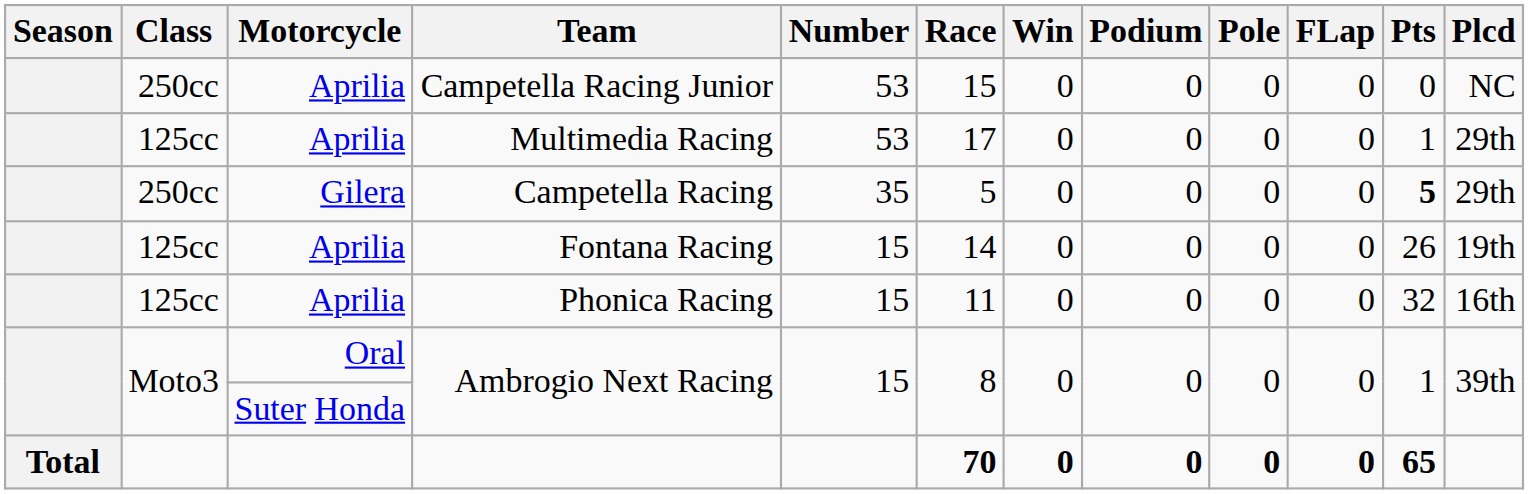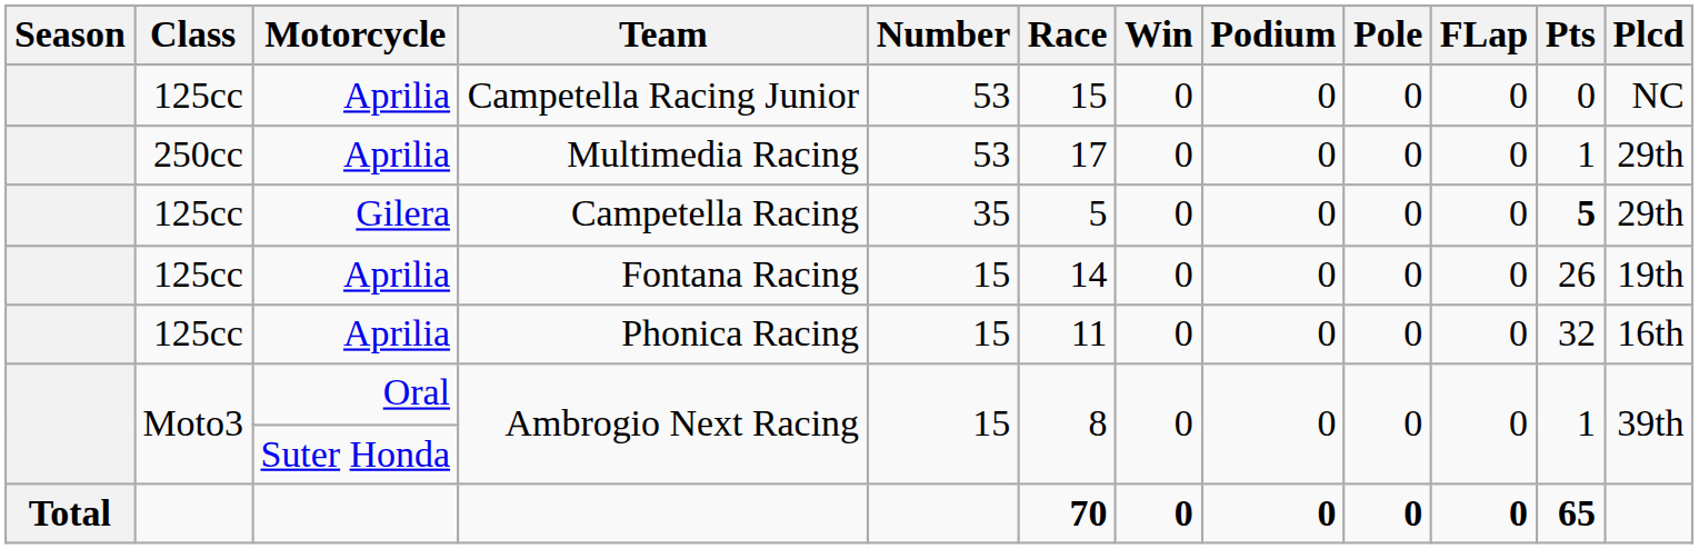 <table class="wikitable" style=text-align:right>
 <tr>
 <th>Season</th>
 <th>Class</th>
 <th>Motorcycle</th>
 <th>Team</th>
 <th>Number</th>
 <th>Race</th>
 <th>Win</th>
 <th>Podium</th>
 <th>Pole</th>
 <th>FLap</th>
 <th>Pts</th>
 <th>Plcd</th>
 </tr>
 <tr>
 <th></th>
-<td>250cc</td>
+<td>125cc</td>
 <td><a href='#'>Aprilia</a></td>
 <td>Campetella Racing Junior</td>
 <td>53</td>
 <td>15</td>
 <td>0</td>
 <td>0</td>
 <td>0</td>
 <td>0</td>
 <td>0</td>
 <td>NC</td>
 </tr>
 <tr>
 <th></th>
-<td>125cc</td>
+<td>250cc</td>
 <td><a href='#'>Aprilia</a></td>
 <td>Multimedia Racing</td>
 <td>53</td>
 <td>17</td>
 <td>0</td>
 <td>0</td>
 <td>0</td>
 <td>0</td>
 <td>1</td>
 <td>29th</td>
 </tr>
 <tr>
 <th></th>
-<td>250cc</td>
+<td>125cc</td>
 <td><a href='#'>Gilera</a></td>
 <td>Campetella Racing</td>
 <td>35</td>
 <td>5</td>
 <td>0</td>
 <td>0</td>
 <td>0</td>
 <td>0</td>
 <td><strong>5</strong></td>
 <td>29th</td>
 </tr>
 <tr>
 <th></th>
 <td>125cc</td>
 <td><a href='#'>Aprilia</a></td>
 <td>Fontana Racing</td>
 <td>15</td>
 <td>14</td>
 <td>0</td>
 <td>0</td>
 <td>0</td>
 <td>0</td>
 <td>26</td>
 <td>19th</td>
 </tr>
 <tr>
 <th></th>
 <td>125cc</td>
 <td><a href='#'>Aprilia</a></td>
 <td>Phonica Racing</td>
 <td>15</td>
 <td>11</td>
 <td>0</td>
 <td>0</td>
 <td>0</td>
 <td>0</td>
 <td>32</td>
 <td>16th</td>
 </tr>
 <tr>
 <th rowspan=2></th>
 <td rowspan=2>Moto3</td>
 <td><a href='#'>Oral</a></td>
 <td rowspan=2>Ambrogio Next Racing</td>
 <td rowspan=2>15</td>
 <td rowspan=2>8</td>
 <td rowspan=2>0</td>
 <td rowspan=2>0</td>
 <td rowspan=2>0</td>
 <td rowspan=2>0</td>
 <td rowspan=2>1</td>
 <td rowspan=2>39th</td>
 </tr>
 <tr>
 <td><a href='#'>Suter</a> <a href='#'>Honda</a></td>
 </tr>
 <tr>
 <th>Total</th>
 <td></td>
 <td></td>
 <td></td>
 <td></td>
 <td><strong>70</strong></td>
 <td><strong>0</strong></td>
 <td><strong>0</strong></td>
 <td><strong>0</strong></td>
 <td><strong>0</strong></td>
 <td><strong>65</strong></td>
 <td></td>
 </tr>
 </table>
